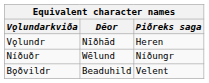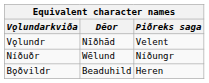 <table class="wikitable">
 <tr>
 <th colspan="3">Equivalent character names</th>
 </tr>
 <tr>
 <th><em>Vǫlundarkviða</em></th>
 <th><em>Dēor</em></th>
 <th><em>Þiðreks saga</em></th>
 </tr>
 <tr>
 <td>Vǫlundr</td>
 <td>Nīðhād</td>
-<td>Heren</td>
+<td>Velent</td>
 </tr>
 <tr>
 <td>Níðuðr</td>
 <td>Wēlund</td>
 <td>Níðungr</td>
 </tr>
 <tr>
 <td>Bǫðvildr</td>
 <td>Beaduhild</td>
-<td>Velent</td>
+<td>Heren</td>
 </tr>
 </table>
